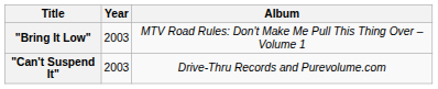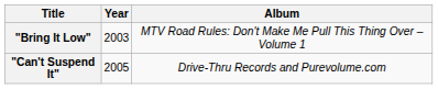 <table class="wikitable plainrowheaders" style="text-align:center;">
 <tr>
 <th scope="col">Title</th>
 <th scope="col">Year</th>
 <th scope="col">Album</th>
 </tr>
 <tr>
 <th scope="row">"Bring It Low"</th>
 <td>2003</td>
 <td><em>MTV Road Rules: Don't Make Me Pull This Thing Over – Volume 1</em></td>
 </tr>
 <tr>
 <th scope="row">"Can't Suspend It"</th>
-<td>2003</td>
+<td>2005</td>
 <td><em>Drive-Thru Records and Purevolume.com</em></td>
 </tr>
 </table>
